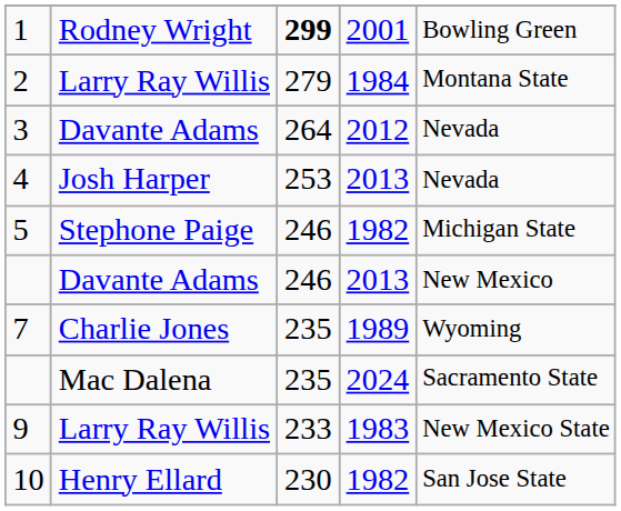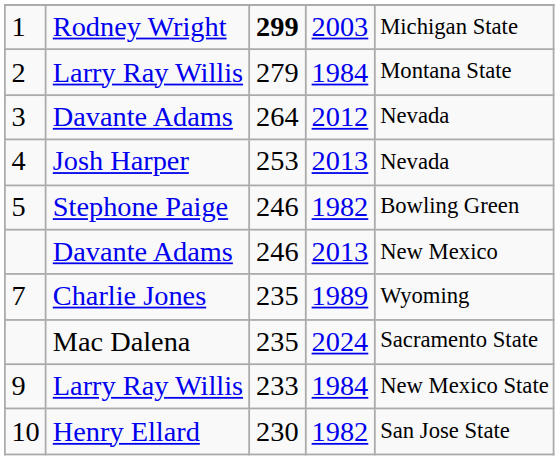 <table class="wikitable">
 <tr>
 </tr>
 <tr>
 <td>1</td>
 <td><a href='#'>Rodney Wright</a></td>
 <td><strong>299</strong></td>
-<td><a href='#'>2001</a></td>
-<td style="font-size:80%;">Bowling Green</td>
+<td><a href='#'>2003</a></td>
+<td style="font-size:80%;">Michigan State</td>
 </tr>
 <tr>
 <td>2</td>
 <td><a href='#'>Larry Ray Willis</a></td>
 <td>279</td>
 <td><a href='#'>1984</a></td>
 <td style="font-size:80%;">Montana State</td>
 </tr>
 <tr>
 <td>3</td>
 <td><a href='#'>Davante Adams</a></td>
 <td>264</td>
 <td><a href='#'>2012</a></td>
 <td style="font-size:80%;">Nevada</td>
 </tr>
 <tr>
 <td>4</td>
 <td><a href='#'>Josh Harper</a></td>
 <td>253</td>
 <td><a href='#'>2013</a></td>
 <td style="font-size:80%;">Nevada</td>
 </tr>
 <tr>
 <td>5</td>
 <td><a href='#'>Stephone Paige</a></td>
 <td>246</td>
 <td><a href='#'>1982</a></td>
-<td style="font-size:80%;">Michigan State</td>
+<td style="font-size:80%;">Bowling Green</td>
 </tr>
 <tr>
 <td></td>
 <td><a href='#'>Davante Adams</a></td>
 <td>246</td>
 <td><a href='#'>2013</a></td>
 <td style="font-size:80%;">New Mexico</td>
 </tr>
 <tr>
 <td>7</td>
 <td><a href='#'>Charlie Jones</a></td>
 <td>235</td>
 <td><a href='#'>1989</a></td>
 <td style="font-size:80%;">Wyoming</td>
 </tr>
 <tr>
 <td></td>
 <td>Mac Dalena</td>
 <td>235</td>
 <td><a href='#'>2024</a></td>
 <td style="font-size:80%;">Sacramento State</td>
 </tr>
 <tr>
 <td>9</td>
 <td><a href='#'>Larry Ray Willis</a></td>
 <td>233</td>
-<td><a href='#'>1983</a></td>
+<td><a href='#'>1984</a></td>
 <td style="font-size:80%;">New Mexico State</td>
 </tr>
 <tr>
 <td>10</td>
 <td><a href='#'>Henry Ellard</a></td>
 <td>230</td>
 <td><a href='#'>1982</a></td>
 <td style="font-size:80%;">San Jose State</td>
 </tr>
 </table>
